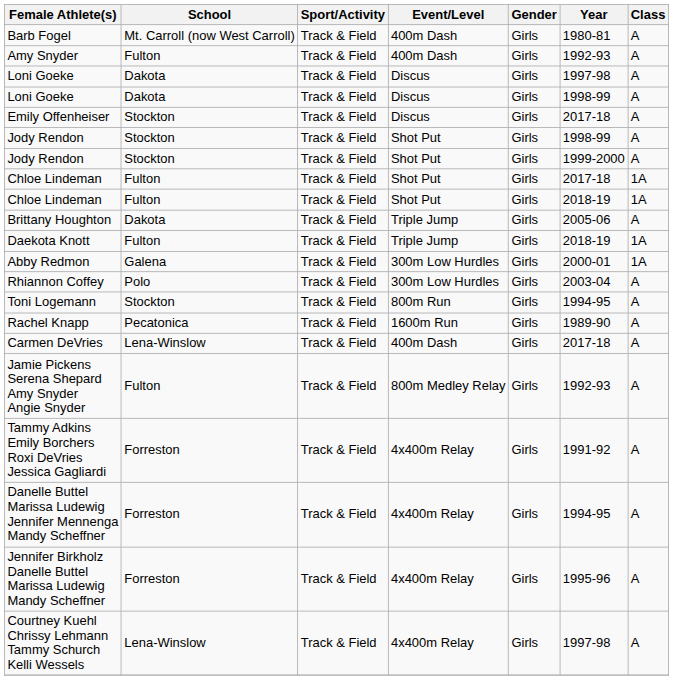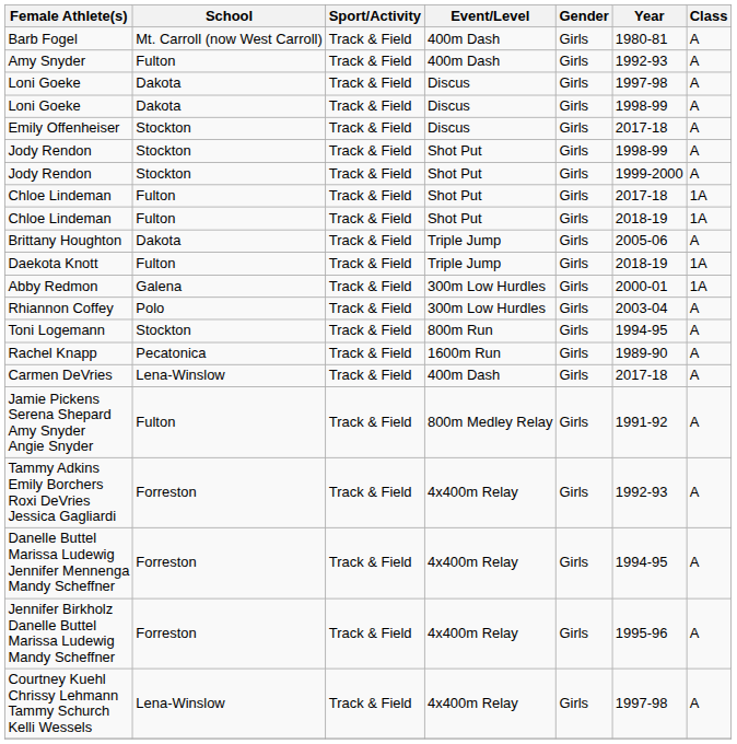 <table class="wikitable sortable" style="font-size:100%;">
 <tr>
 <th><strong>Female Athlete(s)</strong></th>
 <th><strong>School</strong></th>
 <th><strong>Sport/Activity</strong></th>
 <th><strong>Event/Level</strong></th>
 <th><strong>Gender</strong></th>
 <th><strong>Year</strong></th>
 <th><strong>Class</strong></th>
 </tr>
 <tr>
 <td>Barb Fogel</td>
 <td>Mt. Carroll (now West Carroll)</td>
 <td>Track & Field</td>
 <td>400m Dash</td>
 <td>Girls</td>
 <td>1980-81</td>
 <td>A</td>
 </tr>
 <tr>
 <td>Amy Snyder</td>
 <td>Fulton</td>
 <td>Track & Field</td>
 <td>400m Dash</td>
 <td>Girls</td>
 <td>1992-93</td>
 <td>A</td>
 </tr>
 <tr>
 <td>Loni Goeke</td>
 <td>Dakota</td>
 <td>Track & Field</td>
 <td>Discus</td>
 <td>Girls</td>
 <td>1997-98</td>
 <td>A</td>
 </tr>
 <tr>
 <td>Loni Goeke</td>
 <td>Dakota</td>
 <td>Track & Field</td>
 <td>Discus</td>
 <td>Girls</td>
 <td>1998-99</td>
 <td>A</td>
 </tr>
 <tr>
 <td>Emily Offenheiser</td>
 <td>Stockton</td>
 <td>Track & Field</td>
 <td>Discus</td>
 <td>Girls</td>
 <td>2017-18</td>
 <td>A</td>
 </tr>
 <tr>
 <td>Jody Rendon</td>
 <td>Stockton</td>
 <td>Track & Field</td>
 <td>Shot Put</td>
 <td>Girls</td>
 <td>1998-99</td>
 <td>A</td>
 </tr>
 <tr>
 <td>Jody Rendon</td>
 <td>Stockton</td>
 <td>Track & Field</td>
 <td>Shot Put</td>
 <td>Girls</td>
 <td>1999-2000</td>
 <td>A</td>
 </tr>
 <tr>
 <td>Chloe Lindeman</td>
 <td>Fulton</td>
 <td>Track & Field</td>
 <td>Shot Put</td>
 <td>Girls</td>
 <td>2017-18</td>
 <td>1A</td>
 </tr>
 <tr>
 <td>Chloe Lindeman</td>
 <td>Fulton</td>
 <td>Track & Field</td>
 <td>Shot Put</td>
 <td>Girls</td>
 <td>2018-19</td>
 <td>1A</td>
 </tr>
 <tr>
 <td>Brittany Houghton</td>
 <td>Dakota</td>
 <td>Track & Field</td>
 <td>Triple Jump</td>
 <td>Girls</td>
 <td>2005-06</td>
 <td>A</td>
 </tr>
 <tr>
 <td>Daekota Knott</td>
 <td>Fulton</td>
 <td>Track & Field</td>
 <td>Triple Jump</td>
 <td>Girls</td>
 <td>2018-19</td>
 <td>1A</td>
 </tr>
 <tr>
 <td>Abby Redmon</td>
 <td>Galena</td>
 <td>Track & Field</td>
 <td>300m Low Hurdles</td>
 <td>Girls</td>
 <td>2000-01</td>
 <td>1A</td>
 </tr>
 <tr>
 <td>Rhiannon Coffey</td>
 <td>Polo</td>
 <td>Track & Field</td>
 <td>300m Low Hurdles</td>
 <td>Girls</td>
 <td>2003-04</td>
 <td>A</td>
 </tr>
 <tr>
 <td>Toni Logemann</td>
 <td>Stockton</td>
 <td>Track & Field</td>
 <td>800m Run</td>
 <td>Girls</td>
 <td>1994-95</td>
 <td>A</td>
 </tr>
 <tr>
 <td>Rachel Knapp</td>
 <td>Pecatonica</td>
 <td>Track & Field</td>
 <td>1600m Run</td>
 <td>Girls</td>
 <td>1989-90</td>
 <td>A</td>
 </tr>
 <tr>
 <td>Carmen DeVries</td>
 <td>Lena-Winslow</td>
 <td>Track & Field</td>
 <td>400m Dash</td>
 <td>Girls</td>
 <td>2017-18</td>
 <td>A</td>
 </tr>
 <tr>
 <td>Jamie Pickens<br>Serena Shepard<br>Amy Snyder<br>Angie Snyder</td>
 <td>Fulton</td>
 <td>Track & Field</td>
 <td>800m Medley Relay</td>
 <td>Girls</td>
-<td>1992-93</td>
+<td>1991-92</td>
 <td>A</td>
 </tr>
 <tr>
 <td>Tammy Adkins<br>Emily Borchers<br>Roxi DeVries<br>Jessica Gagliardi</td>
 <td>Forreston</td>
 <td>Track & Field</td>
 <td>4x400m Relay</td>
 <td>Girls</td>
-<td>1991-92</td>
+<td>1992-93</td>
 <td>A</td>
 </tr>
 <tr>
 <td>Danelle Buttel<br>Marissa Ludewig<br>Jennifer Mennenga<br>Mandy Scheffner</td>
 <td>Forreston</td>
 <td>Track & Field</td>
 <td>4x400m Relay</td>
 <td>Girls</td>
 <td>1994-95</td>
 <td>A</td>
 </tr>
 <tr>
 <td>Jennifer Birkholz<br>Danelle Buttel<br>Marissa Ludewig<br>Mandy Scheffner</td>
 <td>Forreston</td>
 <td>Track & Field</td>
 <td>4x400m Relay</td>
 <td>Girls</td>
 <td>1995-96</td>
 <td>A</td>
 </tr>
 <tr>
 <td>Courtney Kuehl<br>Chrissy Lehmann<br>Tammy Schurch<br>Kelli Wessels</td>
 <td>Lena-Winslow</td>
 <td>Track & Field</td>
 <td>4x400m Relay</td>
 <td>Girls</td>
 <td>1997-98</td>
 <td>A</td>
 </tr>
 <tr>
 </tr>
 </table>
